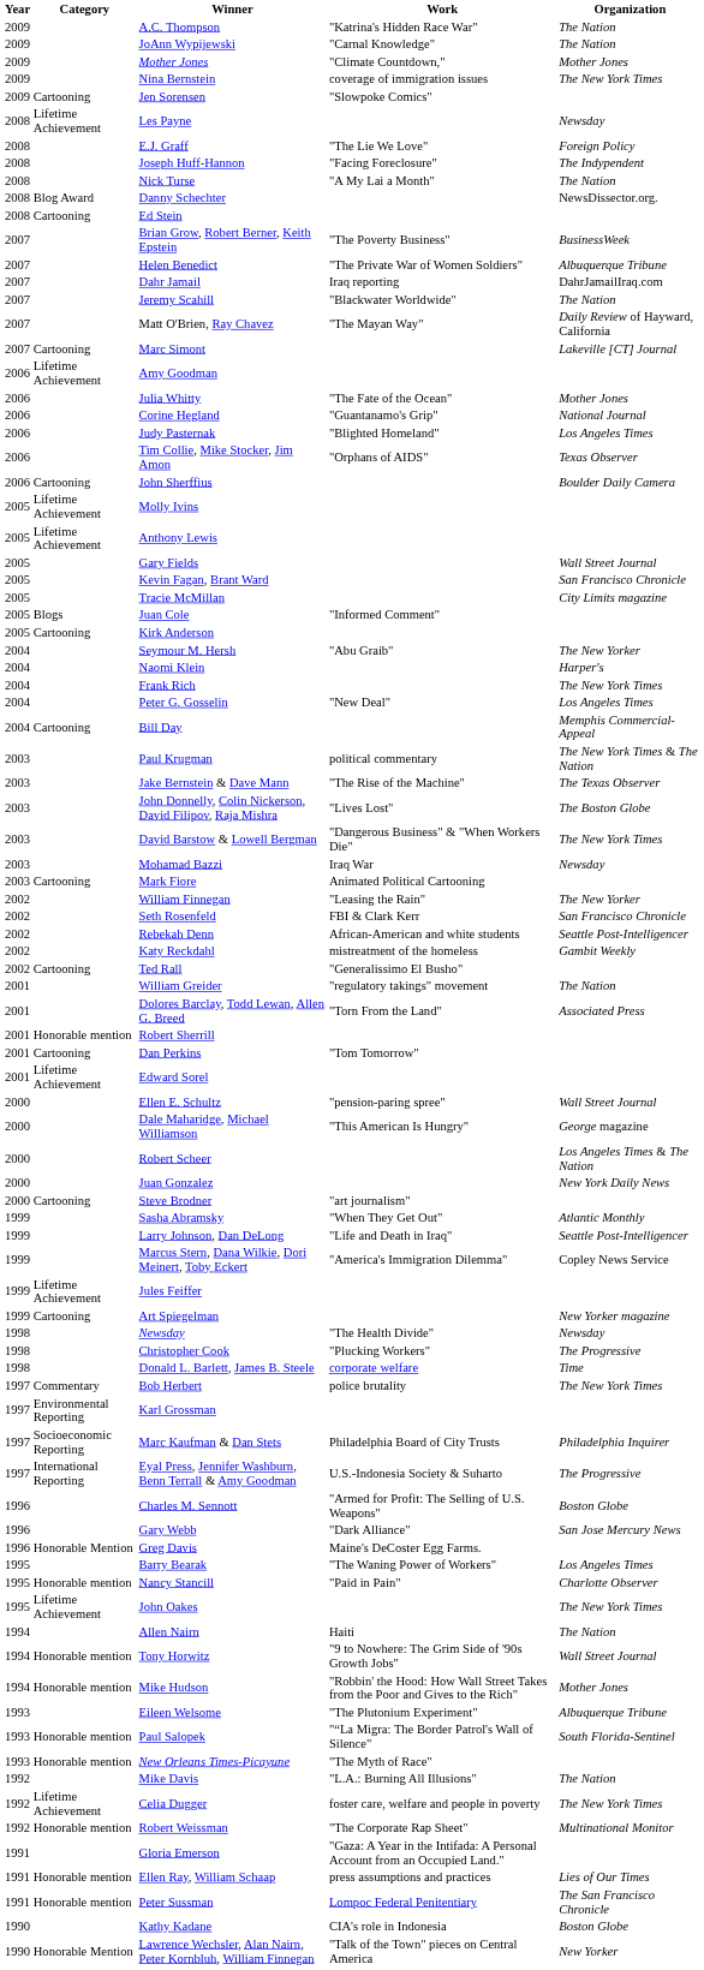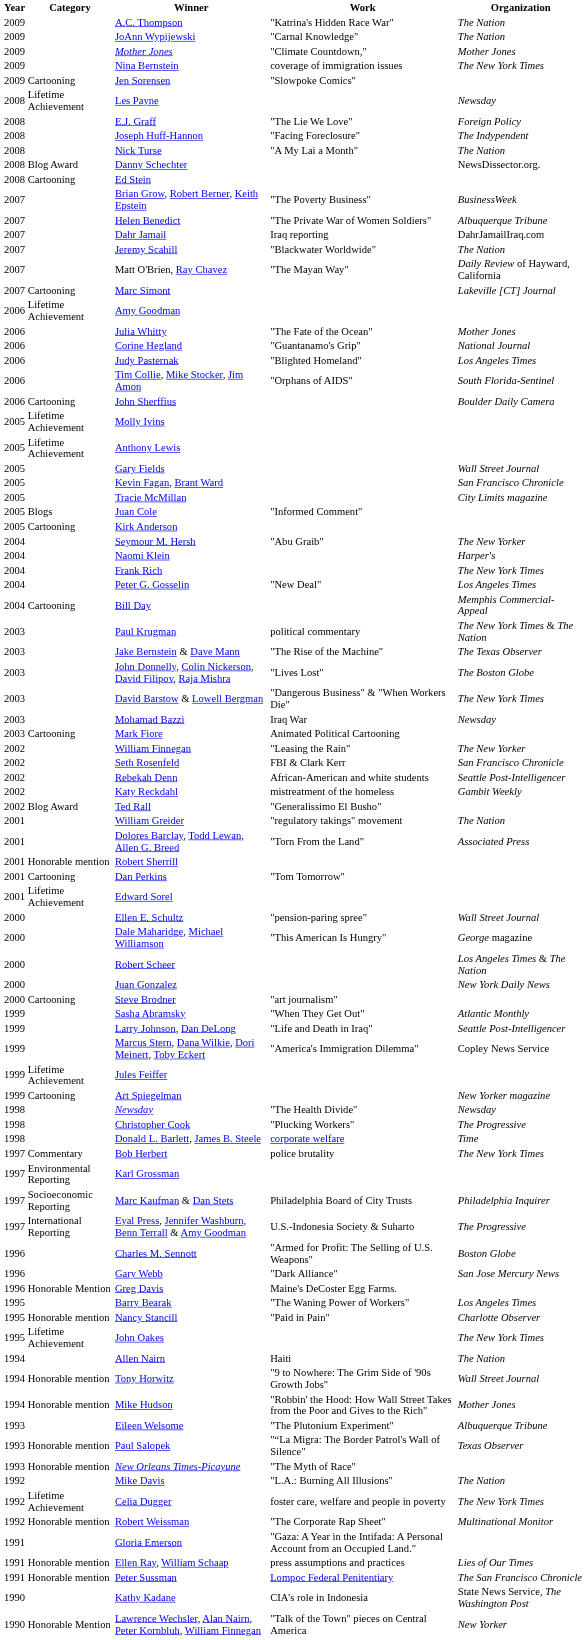 <table class="sortable">
 <tr>
 <th>Year</th>
 <th>Category</th>
 <th>Winner</th>
 <th>Work</th>
 <th>Organization</th>
 </tr>
 <tr>
 <td>2009</td>
 <td></td>
 <td><a href='#'>A.C. Thompson</a></td>
 <td>"Katrina's Hidden Race War"</td>
 <td><em>The Nation</em></td>
 </tr>
 <tr>
 <td>2009</td>
 <td></td>
 <td><a href='#'>JoAnn Wypijewski</a></td>
 <td>"Carnal Knowledge"</td>
 <td><em>The Nation</em></td>
 </tr>
 <tr>
 <td>2009</td>
 <td></td>
 <td><em><a href='#'>Mother Jones</a></em></td>
 <td>"Climate Countdown,"</td>
 <td><em>Mother Jones</em></td>
 </tr>
 <tr>
 <td>2009</td>
 <td></td>
 <td><a href='#'>Nina Bernstein</a></td>
 <td>coverage of immigration issues</td>
 <td><em>The New York Times</em></td>
 </tr>
 <tr>
 <td>2009</td>
 <td>Cartooning</td>
 <td><a href='#'>Jen Sorensen</a></td>
 <td>"Slowpoke Comics"</td>
 <td></td>
 </tr>
 <tr>
 <td>2008</td>
 <td>Lifetime Achievement</td>
 <td><a href='#'>Les Payne</a></td>
 <td></td>
 <td><em>Newsday</em></td>
 </tr>
 <tr>
 <td>2008</td>
 <td></td>
 <td><a href='#'>E.J. Graff</a></td>
 <td>"The Lie We Love"</td>
 <td><em>Foreign Policy</em></td>
 </tr>
 <tr>
 <td>2008</td>
 <td></td>
 <td><a href='#'>Joseph Huff-Hannon</a></td>
 <td>"Facing Foreclosure"</td>
 <td><em>The Indypendent</em></td>
 </tr>
 <tr>
 <td>2008</td>
 <td></td>
 <td><a href='#'>Nick Turse</a></td>
 <td>"A My Lai a Month"</td>
 <td><em>The Nation</em></td>
 </tr>
 <tr>
 <td>2008</td>
 <td>Blog Award</td>
 <td><a href='#'>Danny Schechter</a></td>
 <td></td>
 <td>NewsDissector.org.</td>
 </tr>
 <tr>
 <td>2008</td>
 <td>Cartooning</td>
 <td><a href='#'>Ed Stein</a></td>
 <td></td>
 <td></td>
 </tr>
 <tr>
 <td>2007</td>
 <td></td>
 <td><a href='#'>Brian Grow</a>, <a href='#'>Robert Berner</a>, <a href='#'>Keith Epstein</a></td>
 <td>"The Poverty Business"</td>
 <td><em>BusinessWeek</em></td>
 </tr>
 <tr>
 <td>2007</td>
 <td></td>
 <td><a href='#'>Helen Benedict</a></td>
 <td>"The Private War of Women Soldiers"</td>
 <td><em>Albuquerque Tribune</em></td>
 </tr>
 <tr>
 <td>2007</td>
 <td></td>
 <td><a href='#'>Dahr Jamail</a></td>
 <td>Iraq reporting</td>
 <td>DahrJamailIraq.com</td>
 </tr>
 <tr>
 <td>2007</td>
 <td></td>
 <td><a href='#'>Jeremy Scahill</a></td>
 <td>"Blackwater Worldwide"</td>
 <td><em>The Nation</em></td>
 </tr>
 <tr>
 <td>2007</td>
 <td></td>
 <td>Matt O'Brien, <a href='#'>Ray Chavez</a></td>
 <td>"The Mayan Way"</td>
 <td><em>Daily Review</em> of Hayward, California</td>
 </tr>
 <tr>
 <td>2007</td>
 <td>Cartooning</td>
 <td><a href='#'>Marc Simont</a></td>
 <td></td>
 <td><em>Lakeville [CT] Journal</em></td>
 </tr>
 <tr>
 <td>2006</td>
 <td>Lifetime Achievement</td>
 <td><a href='#'>Amy Goodman</a></td>
 <td></td>
 </tr>
 <tr>
 <td>2006</td>
 <td></td>
 <td><a href='#'>Julia Whitty</a></td>
 <td>"The Fate of the Ocean"</td>
 <td><em>Mother Jones</em></td>
 </tr>
 <tr>
 <td>2006</td>
 <td></td>
 <td><a href='#'>Corine Hegland</a></td>
 <td>"Guantanamo's Grip"</td>
 <td><em>National Journal</em></td>
 </tr>
 <tr>
 <td>2006</td>
 <td></td>
 <td><a href='#'>Judy Pasternak</a></td>
 <td>"Blighted Homeland"</td>
 <td><em>Los Angeles Times</em></td>
 </tr>
 <tr>
 <td>2006</td>
 <td></td>
 <td><a href='#'>Tim Collie</a>, <a href='#'>Mike Stocker</a>, <a href='#'>Jim Amon</a></td>
 <td>"Orphans of AIDS"</td>
-<td><em>Texas Observer</em></td>
+<td><em>South Florida-Sentinel</em></td>
 </tr>
 <tr>
 <td>2006</td>
 <td>Cartooning</td>
 <td><a href='#'>John Sherffius</a></td>
 <td></td>
 <td><em>Boulder Daily Camera</em></td>
 </tr>
 <tr>
 <td>2005</td>
 <td>Lifetime Achievement</td>
 <td><a href='#'>Molly Ivins</a></td>
 <td></td>
 </tr>
 <tr>
 <td>2005</td>
 <td>Lifetime Achievement</td>
 <td><a href='#'>Anthony Lewis</a></td>
 </tr>
 <tr>
 <td>2005</td>
 <td></td>
 <td><a href='#'>Gary Fields</a></td>
 <td></td>
 <td><em>Wall Street Journal</em></td>
 </tr>
 <tr>
 <td>2005</td>
 <td></td>
 <td><a href='#'>Kevin Fagan</a>, <a href='#'>Brant Ward</a></td>
 <td></td>
 <td><em>San Francisco Chronicle</em></td>
 </tr>
 <tr>
 <td>2005</td>
 <td></td>
 <td><a href='#'>Tracie McMillan</a></td>
 <td></td>
 <td><em>City Limits magazine</em></td>
 </tr>
 <tr>
 <td>2005</td>
 <td>Blogs</td>
 <td><a href='#'>Juan Cole</a></td>
 <td>"Informed Comment"</td>
 </tr>
 <tr>
 <td>2005</td>
 <td>Cartooning</td>
 <td><a href='#'>Kirk Anderson</a></td>
 </tr>
 <tr>
 <td>2004</td>
 <td></td>
 <td><a href='#'>Seymour M. Hersh</a></td>
 <td>"Abu Graib"</td>
 <td><em>The New Yorker</em></td>
 </tr>
 <tr>
 <td>2004</td>
 <td></td>
 <td><a href='#'>Naomi Klein</a></td>
 <td></td>
 <td><em>Harper's</em></td>
 </tr>
 <tr>
 <td>2004</td>
 <td></td>
 <td><a href='#'>Frank Rich</a></td>
 <td></td>
 <td><em>The New York Times</em></td>
 </tr>
 <tr>
 <td>2004</td>
 <td></td>
 <td><a href='#'>Peter G. Gosselin</a></td>
 <td>"New Deal"</td>
 <td><em>Los Angeles Times</em></td>
 </tr>
 <tr>
 <td>2004</td>
 <td>Cartooning</td>
 <td><a href='#'>Bill Day</a></td>
 <td></td>
 <td><em>Memphis Commercial-Appeal</em></td>
 </tr>
 <tr>
 <td>2003</td>
 <td></td>
 <td><a href='#'>Paul Krugman</a></td>
 <td>political commentary</td>
 <td><em>The New York Times</em> & <em>The Nation</em></td>
 </tr>
 <tr>
 <td>2003</td>
 <td></td>
 <td><a href='#'>Jake Bernstein</a> & <a href='#'>Dave Mann</a></td>
 <td>"The Rise of the Machine"</td>
 <td><em>The Texas Observer</em></td>
 </tr>
 <tr>
 <td>2003</td>
 <td></td>
 <td><a href='#'>John Donnelly</a>, <a href='#'>Colin Nickerson</a>, <a href='#'>David Filipov</a>, <a href='#'>Raja Mishra</a></td>
 <td>"Lives Lost"</td>
 <td><em>The Boston Globe</em></td>
 </tr>
 <tr>
 <td>2003</td>
 <td></td>
 <td><a href='#'>David Barstow</a> & <a href='#'>Lowell Bergman</a></td>
 <td>"Dangerous Business" & "When Workers Die"</td>
 <td><em>The New York Times</em></td>
 </tr>
 <tr>
 <td>2003</td>
 <td></td>
 <td><a href='#'>Mohamad Bazzi</a></td>
 <td>Iraq War</td>
 <td><em>Newsday</em></td>
 </tr>
 <tr>
 <td>2003</td>
 <td>Cartooning</td>
 <td><a href='#'>Mark Fiore</a></td>
 <td>Animated Political Cartooning</td>
 <td></td>
 </tr>
 <tr>
 <td>2002</td>
 <td></td>
 <td><a href='#'>William Finnegan</a></td>
 <td>"Leasing the Rain"</td>
 <td><em>The New Yorker</em></td>
 </tr>
 <tr>
 <td>2002</td>
 <td></td>
 <td><a href='#'>Seth Rosenfeld</a></td>
 <td>FBI & Clark Kerr</td>
 <td><em>San Francisco Chronicle</em></td>
 </tr>
 <tr>
 <td>2002</td>
 <td></td>
 <td><a href='#'>Rebekah Denn</a></td>
 <td>African-American and white students</td>
 <td><em>Seattle Post-Intelligencer</em></td>
 </tr>
 <tr>
 <td>2002</td>
 <td></td>
 <td><a href='#'>Katy Reckdahl</a></td>
 <td>mistreatment of the homeless</td>
 <td><em>Gambit Weekly</em></td>
 </tr>
 <tr>
 <td>2002</td>
-<td>Cartooning</td>
+<td>Blog Award</td>
 <td><a href='#'>Ted Rall</a></td>
 <td>"Generalissimo El Busho"</td>
 </tr>
 <tr>
 <td>2001</td>
 <td></td>
 <td><a href='#'>William Greider</a></td>
 <td>"regulatory takings" movement</td>
 <td><em>The Nation</em></td>
 </tr>
 <tr>
 <td>2001</td>
 <td></td>
 <td><a href='#'>Dolores Barclay</a>, <a href='#'>Todd Lewan</a>, <a href='#'>Allen G. Breed</a></td>
 <td>"Torn From the Land"</td>
 <td><em>Associated Press</em></td>
 </tr>
 <tr>
 <td>2001</td>
 <td>Honorable mention</td>
 <td><a href='#'>Robert Sherrill</a></td>
 <td></td>
 </tr>
 <tr>
 <td>2001</td>
 <td>Cartooning</td>
 <td><a href='#'>Dan Perkins</a></td>
 <td>"Tom Tomorrow"</td>
 </tr>
 <tr>
 <td>2001</td>
 <td>Lifetime Achievement</td>
 <td><a href='#'>Edward Sorel</a></td>
 </tr>
 <tr>
 <td>2000</td>
 <td></td>
 <td><a href='#'>Ellen E. Schultz</a></td>
 <td>"pension-paring spree"</td>
 <td><em>Wall Street Journal</em></td>
 </tr>
 <tr>
 <td>2000</td>
 <td></td>
 <td><a href='#'>Dale Maharidge</a>, <a href='#'>Michael Williamson</a></td>
 <td>"This American Is Hungry"</td>
 <td><em>George</em> magazine</td>
 </tr>
 <tr>
 <td>2000</td>
 <td></td>
 <td><a href='#'>Robert Scheer</a></td>
 <td></td>
 <td><em>Los Angeles Times</em> & <em>The Nation</em></td>
 </tr>
 <tr>
 <td>2000</td>
 <td></td>
 <td><a href='#'>Juan Gonzalez</a></td>
 <td></td>
 <td><em>New York Daily News</em></td>
 </tr>
 <tr>
 <td>2000</td>
 <td>Cartooning</td>
 <td><a href='#'>Steve Brodner</a></td>
 <td>"art journalism"</td>
 <td></td>
 </tr>
 <tr>
 <td>1999</td>
 <td></td>
 <td><a href='#'>Sasha Abramsky</a></td>
 <td>"When They Get Out"</td>
 <td><em>Atlantic Monthly</em></td>
 </tr>
 <tr>
 <td>1999</td>
 <td></td>
 <td><a href='#'>Larry Johnson</a>, <a href='#'>Dan DeLong</a></td>
 <td>"Life and Death in Iraq"</td>
 <td><em>Seattle Post-Intelligencer</em></td>
 </tr>
 <tr>
 <td>1999</td>
 <td></td>
 <td><a href='#'>Marcus Stern</a>, <a href='#'>Dana Wilkie</a>, <a href='#'>Dori Meinert</a>, <a href='#'>Toby Eckert</a></td>
 <td>"America's Immigration Dilemma"</td>
 <td>Copley News Service</td>
 </tr>
 <tr>
 <td>1999</td>
 <td>Lifetime Achievement</td>
 <td><a href='#'>Jules Feiffer</a></td>
 </tr>
 <tr>
 <td>1999</td>
 <td>Cartooning</td>
 <td><a href='#'>Art Spiegelman</a></td>
 <td></td>
 <td><em>New Yorker magazine</em></td>
 </tr>
 <tr>
 <td>1998</td>
 <td></td>
 <td><em><a href='#'>Newsday</a></em></td>
 <td>"The Health Divide"</td>
 <td><em>Newsday</em></td>
 </tr>
 <tr>
 <td>1998</td>
 <td></td>
 <td><a href='#'>Christopher Cook</a></td>
 <td>"Plucking Workers"</td>
 <td><em>The Progressive</em></td>
 </tr>
 <tr>
 <td>1998</td>
 <td></td>
 <td><a href='#'>Donald L. Barlett</a>, <a href='#'>James B. Steele</a></td>
 <td><a href='#'>corporate welfare</a></td>
 <td><em>Time</em></td>
 </tr>
 <tr>
 <td>1997</td>
 <td>Commentary</td>
 <td><a href='#'>Bob Herbert</a></td>
 <td>police brutality</td>
 <td><em>The New York Times</em></td>
 </tr>
 <tr>
 <td>1997</td>
 <td>Environmental Reporting</td>
 <td><a href='#'>Karl Grossman</a></td>
 </tr>
 <tr>
 <td>1997</td>
 <td>Socioeconomic Reporting</td>
 <td><a href='#'>Marc Kaufman</a> & <a href='#'>Dan Stets</a></td>
 <td>Philadelphia Board of City Trusts</td>
 <td><em> Philadelphia Inquirer</em></td>
 </tr>
 <tr>
 <td>1997</td>
 <td>International Reporting</td>
 <td><a href='#'>Eyal Press</a>, <a href='#'>Jennifer Washburn</a>, <a href='#'>Benn Terrall</a> & <a href='#'>Amy Goodman</a></td>
 <td>U.S.-Indonesia Society & Suharto</td>
 <td><em>The Progressive</em></td>
 </tr>
 <tr>
 <td>1996</td>
 <td></td>
 <td><a href='#'>Charles M. Sennott</a></td>
 <td>"Armed for Profit: The Selling of U.S. Weapons"</td>
 <td><em>Boston Globe</em></td>
 </tr>
 <tr>
 <td>1996</td>
 <td></td>
 <td><a href='#'>Gary Webb</a></td>
 <td>"Dark Alliance"</td>
 <td><em>San Jose Mercury News</em></td>
 </tr>
 <tr>
 <td>1996</td>
 <td>Honorable Mention</td>
 <td><a href='#'>Greg Davis</a></td>
 <td>Maine's DeCoster Egg Farms.</td>
 </tr>
 <tr>
 <td>1995</td>
 <td></td>
 <td><a href='#'>Barry Bearak</a></td>
 <td>"The Waning Power of Workers"</td>
 <td><em>Los Angeles Times</em></td>
 </tr>
 <tr>
 <td>1995</td>
 <td>Honorable mention</td>
 <td><a href='#'>Nancy Stancill</a></td>
 <td>"Paid in Pain"</td>
 <td><em>Charlotte Observer</em></td>
 </tr>
 <tr>
 <td>1995</td>
 <td>Lifetime Achievement</td>
 <td><a href='#'>John Oakes</a></td>
 <td></td>
 <td><em>The New York Times</em></td>
 </tr>
 <tr>
 <td>1994</td>
 <td></td>
 <td><a href='#'>Allen Nairn</a></td>
 <td>Haiti</td>
 <td><em>The Nation</em></td>
 </tr>
 <tr>
 <td>1994</td>
 <td>Honorable mention</td>
 <td><a href='#'>Tony Horwitz</a></td>
 <td>"9 to Nowhere: The Grim Side of '90s Growth Jobs"</td>
 <td><em>Wall Street Journal</em></td>
 </tr>
 <tr>
 <td>1994</td>
 <td>Honorable mention</td>
 <td><a href='#'>Mike Hudson</a></td>
 <td>"Robbin' the Hood: How Wall Street Takes from the Poor and Gives to the Rich"</td>
 <td><em>Mother Jones</em></td>
 </tr>
 <tr>
 <td>1993</td>
 <td></td>
 <td><a href='#'>Eileen Welsome</a></td>
 <td>"The Plutonium Experiment"</td>
 <td><em>Albuquerque Tribune</em></td>
 </tr>
 <tr>
 <td>1993</td>
 <td>Honorable mention</td>
 <td><a href='#'>Paul Salopek</a></td>
 <td>"“La Migra: The Border Patrol's Wall of Silence"</td>
-<td><em>South Florida-Sentinel</em></td>
+<td><em>Texas Observer</em></td>
 </tr>
 <tr>
 <td>1993</td>
 <td>Honorable mention</td>
 <td><em><a href='#'>New Orleans Times-Picayune</a></em></td>
 <td>"The Myth of Race"</td>
 </tr>
 <tr>
 <td>1992</td>
 <td></td>
 <td><a href='#'>Mike Davis</a></td>
 <td>"L.A.: Burning All Illusions"</td>
 <td><em>The Nation</em></td>
 </tr>
 <tr>
 <td>1992</td>
 <td>Lifetime Achievement</td>
 <td><a href='#'>Celia Dugger</a></td>
 <td>foster care, welfare and people in poverty</td>
 <td><em>The New York Times</em></td>
 </tr>
 <tr>
 <td>1992</td>
 <td>Honorable mention</td>
 <td><a href='#'>Robert Weissman</a></td>
 <td>"The Corporate Rap Sheet"</td>
 <td><em>Multinational Monitor</em></td>
 </tr>
 <tr>
 <td>1991</td>
 <td></td>
 <td><a href='#'>Gloria Emerson</a></td>
 <td>"Gaza: A Year in the Intifada: A Personal Account from an Occupied Land."</td>
 </tr>
 <tr>
 <td>1991</td>
 <td>Honorable mention</td>
 <td><a href='#'>Ellen Ray</a>, <a href='#'>William Schaap</a></td>
 <td>press assumptions and practices</td>
 <td><em>Lies of Our Times</em></td>
 </tr>
 <tr>
 <td>1991</td>
 <td>Honorable mention</td>
 <td><a href='#'>Peter Sussman</a></td>
 <td><a href='#'>Lompoc Federal Penitentiary</a></td>
 <td><em>The San Francisco Chronicle</em></td>
 </tr>
 <tr>
 <td>1990</td>
 <td></td>
 <td><a href='#'>Kathy Kadane</a></td>
 <td>CIA's role in Indonesia</td>
-<td><em>Boston Globe</em></td>
+<td>State News Service, <em>The Washington Post</em></td>
 </tr>
 <tr>
 <td>1990</td>
 <td>Honorable Mention</td>
 <td><a href='#'>Lawrence Wechsler</a>, <a href='#'>Alan Nairn</a>, <a href='#'>Peter Kornbluh</a>, <a href='#'>William Finnegan</a></td>
 <td>"Talk of the Town" pieces on Central America</td>
 <td><em>New Yorker</em></td>
 </tr>
 </table>
